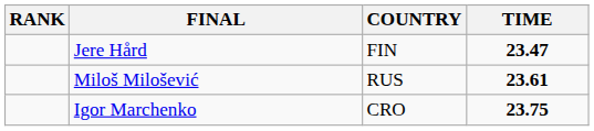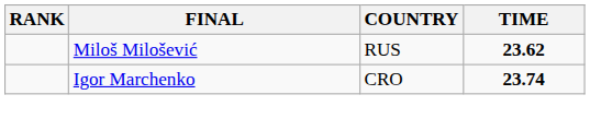 <table class="wikitable">
 <tr>
 <th>RANK</th>
 <th align="left" style="width: 15em">FINAL</th>
 <th>COUNTRY</th>
 <th style="width: 6em">TIME</th>
 </tr>
 <tr>
 <td align="center"></td>
-<td><a href='#'>Jere Hård</a></td>
-<td> FIN</td>
-<td align="center"><strong>23.47</strong></td>
-</tr>
-<tr>
-<td align="center"></td>
 <td><a href='#'>Miloš Milošević</a></td>
 <td> RUS</td>
-<td align="center"><strong>23.61</strong></td>
+<td align="center"><strong>23.62</strong></td>
 </tr>
 <tr>
 <td align="center"></td>
 <td><a href='#'>Igor Marchenko</a></td>
 <td> CRO</td>
-<td align="center"><strong>23.75</strong></td>
+<td align="center"><strong>23.74</strong></td>
 </tr>
 </table>
